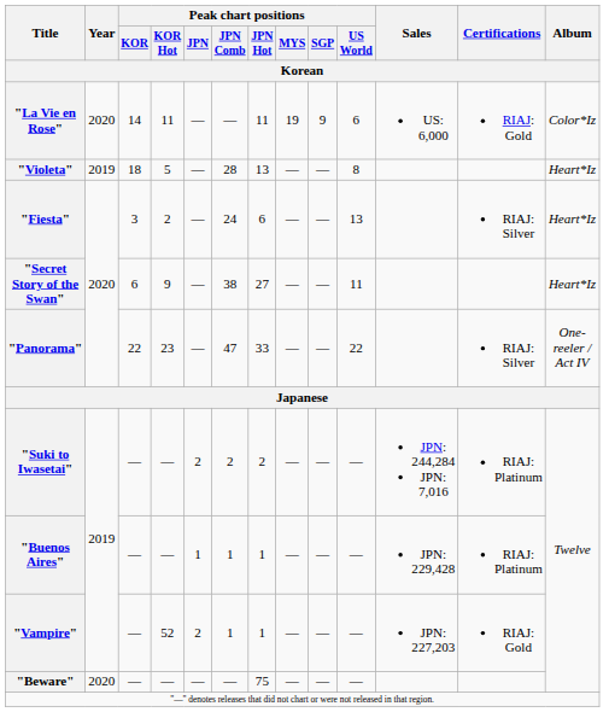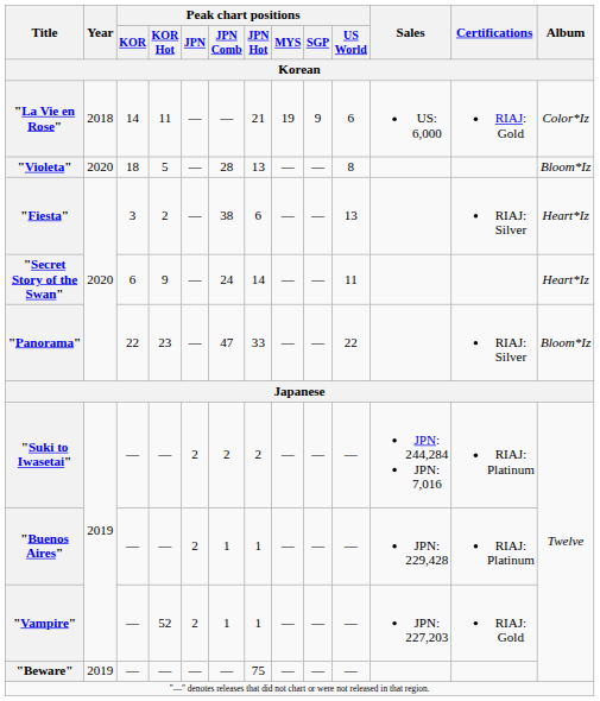 <table class="wikitable plainrowheaders" style="text-align:center;">
 <tr>
 <th scope="col" rowspan="2">Title</th>
 <th scope="col" rowspan="2">Year</th>
 <th scope="col" colspan="8">Peak chart positions</th>
 <th scope="col" rowspan="2">Sales<br></th>
 <th scope="col" rowspan="2"><a href='#'>Certifications</a></th>
 <th scope="col" rowspan="2">Album</th>
 </tr>
 <tr>
 <th scope="col" style="width:3em;font-size:90%;"><a href='#'>KOR</a><br></th>
 <th scope="col" style="width:3em;font-size:90%;"><a href='#'>KOR<br>Hot</a><br></th>
 <th scope="col" style="width:3em;font-size:90%;"><a href='#'>JPN</a><br></th>
 <th scope="col" style="width:3em;font-size:90%;"><a href='#'>JPN<br>Comb</a><br></th>
 <th scope="col" style="width:3em;font-size:90%;"><a href='#'>JPN<br>Hot</a><br></th>
 <th scope="col" style="width:3em;font-size:90%;"><a href='#'>MYS</a><br></th>
 <th scope="col" style="width:3em;font-size:90%;"><a href='#'>SGP</a><br></th>
 <th scope="col" style="width:3em;font-size:90%;"><a href='#'>US<br>World</a><br></th>
 </tr>
 <tr>
 <th colspan="14">Korean</th>
 </tr>
 <tr>
 <th scope="row">"<a href='#'>La Vie en Rose</a>" </th>
-<td>2020</td>
+<td>2018</td>
 <td>14</td>
 <td>11</td>
 <td>—</td>
 <td>—</td>
-<td>11</td>
+<td>21</td>
 <td>19</td>
 <td>9</td>
 <td>6</td>
 <td><br><ul><li>US: 6,000</li></ul></td>
 <td><br><ul><li><a href='#'>RIAJ</a>: Gold </li></ul></td>
 <td><em>Color*Iz</em></td>
 </tr>
 <tr>
 <th scope="row">"<a href='#'>Violeta</a>" </th>
-<td>2019</td>
+<td>2020</td>
 <td>18</td>
 <td>5</td>
 <td>—</td>
 <td>28</td>
 <td>13</td>
 <td>—</td>
 <td>—</td>
 <td>8</td>
 <td></td>
 <td></td>
-<td><em>Heart*Iz</em></td>
+<td><em>Bloom*Iz</em></td>
 </tr>
 <tr>
 <th scope="row">"<a href='#'>Fiesta</a>"</th>
 <td rowspan="3">2020</td>
 <td>3</td>
 <td>2</td>
 <td>—</td>
-<td>24</td>
+<td>38</td>
 <td>6</td>
 <td>—</td>
 <td>—</td>
 <td>13</td>
 <td></td>
 <td><br><ul><li>RIAJ: Silver </li></ul></td>
 <td><em>Heart*Iz</em></td>
 </tr>
 <tr>
 <th scope="row">"<a href='#'>Secret Story of the Swan</a>" </th>
 <td>6</td>
 <td>9</td>
 <td>—</td>
-<td>38</td>
-<td>27</td>
+<td>24</td>
+<td>14</td>
 <td>—</td>
 <td>—</td>
 <td>11</td>
 <td></td>
 <td></td>
 <td><em>Heart*Iz</em></td>
 </tr>
 <tr>
 <th scope="row">"<a href='#'>Panorama</a>"</th>
 <td>22</td>
 <td>23</td>
 <td>—</td>
 <td>47</td>
 <td>33</td>
 <td>—</td>
 <td>—</td>
 <td>22</td>
 <td></td>
 <td><br><ul><li>RIAJ: Silver </li></ul></td>
-<td><em>One-reeler / Act IV</em></td>
+<td><em>Bloom*Iz</em></td>
 </tr>
 <tr>
 <th colspan="14">Japanese</th>
 </tr>
 <tr>
 <th scope="row">"<a href='#'>Suki to Iwasetai</a>" </th>
 <td rowspan="3">2019</td>
 <td>—</td>
 <td>—</td>
 <td>2</td>
 <td>2</td>
 <td>2</td>
 <td>—</td>
 <td>—</td>
 <td>—</td>
 <td><br><ul><li><a href='#'>JPN</a>: 244,284 </li><li>JPN: 7,016</li></ul></td>
 <td><br><ul><li>RIAJ: Platinum </li></ul></td>
 <td rowspan="4"><em>Twelve</em></td>
 </tr>
 <tr>
 <th scope="row">"<a href='#'>Buenos Aires</a>"</th>
 <td>—</td>
 <td>—</td>
-<td>1</td>
+<td>2</td>
 <td>1</td>
 <td>1</td>
 <td>—</td>
 <td>—</td>
 <td>—</td>
 <td><br><ul><li>JPN: 229,428 </li></ul></td>
 <td><br><ul><li>RIAJ: Platinum </li></ul></td>
 </tr>
 <tr>
 <th scope="row">"<a href='#'>Vampire</a>"</th>
 <td>—</td>
 <td>52</td>
 <td>2</td>
 <td>1</td>
 <td>1</td>
 <td>—</td>
 <td>—</td>
 <td>—</td>
 <td><br><ul><li>JPN: 227,203 </li></ul></td>
 <td><br><ul><li>RIAJ: Gold </li></ul></td>
 </tr>
 <tr>
 <th scope="row">"Beware"</th>
-<td>2020</td>
+<td>2019</td>
 <td>—</td>
 <td>—</td>
 <td>—</td>
 <td>—</td>
 <td>75</td>
 <td>—</td>
 <td>—</td>
 <td>—</td>
 <td></td>
 <td></td>
 </tr>
 <tr>
 <td colspan="18" style="font-size:8pt">"—" denotes releases that did not chart or were not released in that region.</td>
 </tr>
 </table>
